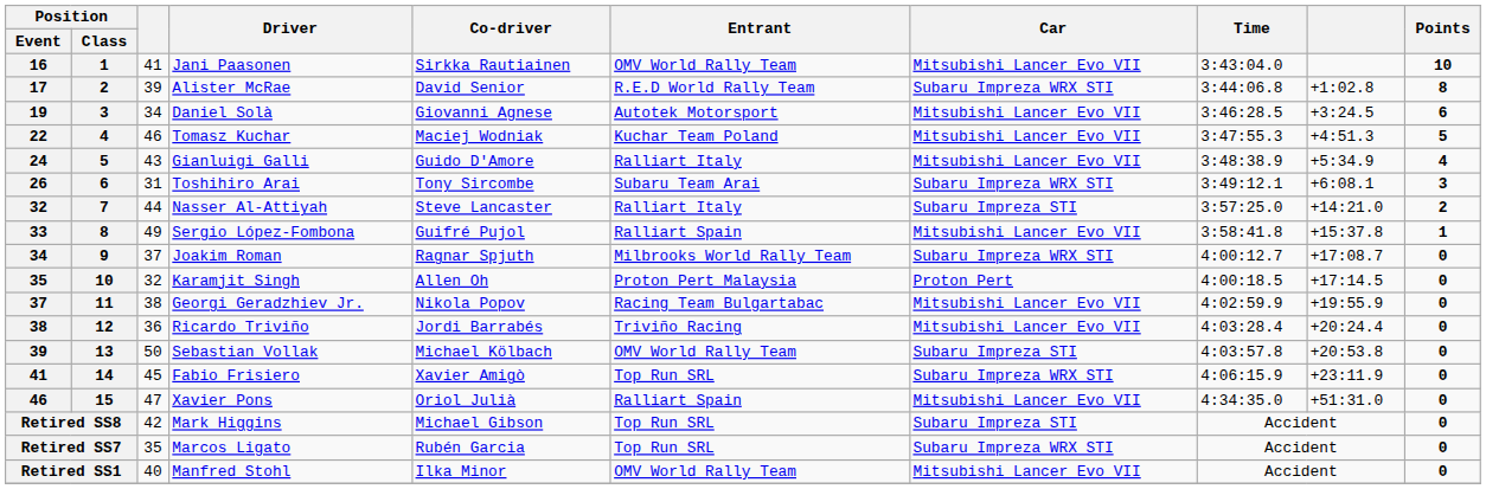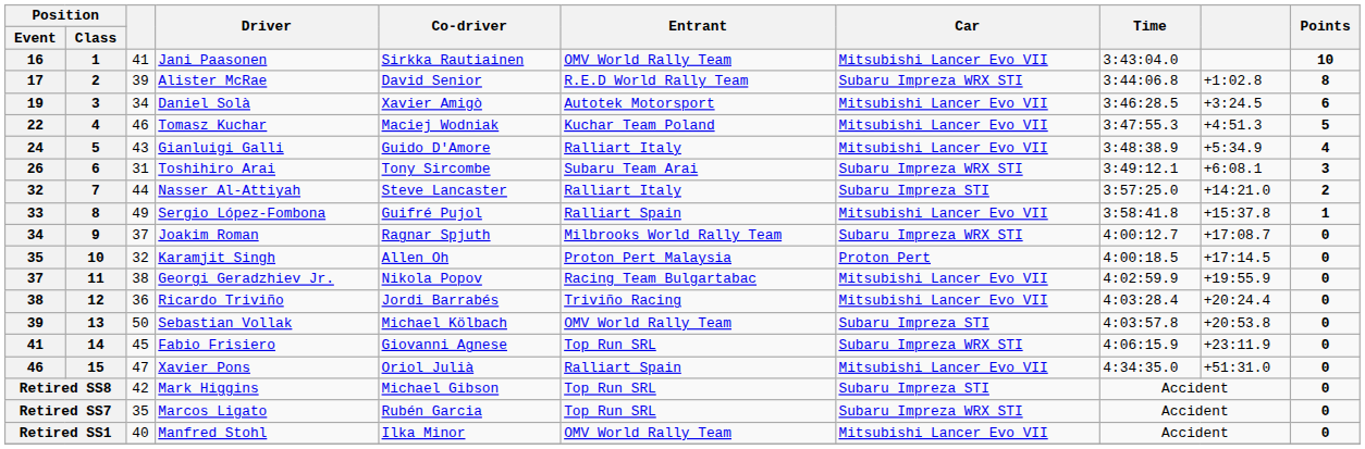 <table class="wikitable" width=85% style="font-size: 85%;">
 <tr>
 <th colspan="2">Position</th>
 <th rowspan="2"></th>
 <th rowspan="2">Driver</th>
 <th rowspan="2">Co-driver</th>
 <th rowspan="2">Entrant</th>
 <th rowspan="2">Car</th>
 <th rowspan="2">Time</th>
 <th rowspan="2"></th>
 <th rowspan="2">Points</th>
 </tr>
 <tr>
 <th>Event</th>
 <th>Class</th>
 </tr>
 <tr>
 <th>16</th>
 <th>1</th>
 <td align="center">41</td>
 <td> <a href='#'>Jani Paasonen</a></td>
 <td> <a href='#'>Sirkka Rautiainen</a></td>
 <td> <a href='#'>OMV World Rally Team</a></td>
 <td><a href='#'>Mitsubishi Lancer Evo VII</a></td>
 <td>3:43:04.0</td>
 <td></td>
 <td align="center"><strong>10</strong></td>
 </tr>
 <tr>
 <th>17</th>
 <th>2</th>
 <td align="center">39</td>
 <td> <a href='#'>Alister McRae</a></td>
 <td> <a href='#'>David Senior</a></td>
 <td> <a href='#'>R.E.D World Rally Team</a></td>
 <td><a href='#'>Subaru Impreza WRX STI</a></td>
 <td>3:44:06.8</td>
 <td>+1:02.8</td>
 <td align="center"><strong>8</strong></td>
 </tr>
 <tr>
 <th>19</th>
 <th>3</th>
 <td align="center">34</td>
 <td> <a href='#'>Daniel Solà</a></td>
-<td> <a href='#'>Giovanni Agnese</a></td>
+<td> <a href='#'>Xavier Amigò</a></td>
 <td> <a href='#'>Autotek Motorsport</a></td>
 <td><a href='#'>Mitsubishi Lancer Evo VII</a></td>
 <td>3:46:28.5</td>
 <td>+3:24.5</td>
 <td align="center"><strong>6</strong></td>
 </tr>
 <tr>
 <th>22</th>
 <th>4</th>
 <td align="center">46</td>
 <td> <a href='#'>Tomasz Kuchar</a></td>
 <td> <a href='#'>Maciej Wodniak</a></td>
 <td> <a href='#'>Kuchar Team Poland</a></td>
 <td><a href='#'>Mitsubishi Lancer Evo VII</a></td>
 <td>3:47:55.3</td>
 <td>+4:51.3</td>
 <td align="center"><strong>5</strong></td>
 </tr>
 <tr>
 <th>24</th>
 <th>5</th>
 <td align="center">43</td>
 <td> <a href='#'>Gianluigi Galli</a></td>
 <td> <a href='#'>Guido D'Amore</a></td>
 <td> <a href='#'>Ralliart Italy</a></td>
 <td><a href='#'>Mitsubishi Lancer Evo VII</a></td>
 <td>3:48:38.9</td>
 <td>+5:34.9</td>
 <td align="center"><strong>4</strong></td>
 </tr>
 <tr>
 <th>26</th>
 <th>6</th>
 <td align="center">31</td>
 <td> <a href='#'>Toshihiro Arai</a></td>
 <td> <a href='#'>Tony Sircombe</a></td>
 <td> <a href='#'>Subaru Team Arai</a></td>
 <td><a href='#'>Subaru Impreza WRX STI</a></td>
 <td>3:49:12.1</td>
 <td>+6:08.1</td>
 <td align="center"><strong>3</strong></td>
 </tr>
 <tr>
 <th>32</th>
 <th>7</th>
 <td align="center">44</td>
 <td> <a href='#'>Nasser Al-Attiyah</a></td>
 <td> <a href='#'>Steve Lancaster</a></td>
 <td> <a href='#'>Ralliart Italy</a></td>
 <td><a href='#'>Subaru Impreza STI</a></td>
 <td>3:57:25.0</td>
 <td>+14:21.0</td>
 <td align="center"><strong>2</strong></td>
 </tr>
 <tr>
 <th>33</th>
 <th>8</th>
 <td align="center">49</td>
 <td> <a href='#'>Sergio López-Fombona</a></td>
 <td> <a href='#'>Guifré Pujol</a></td>
 <td> <a href='#'>Ralliart Spain</a></td>
 <td><a href='#'>Mitsubishi Lancer Evo VII</a></td>
 <td>3:58:41.8</td>
 <td>+15:37.8</td>
 <td align="center"><strong>1</strong></td>
 </tr>
 <tr>
 <th>34</th>
 <th>9</th>
 <td align="center">37</td>
 <td> <a href='#'>Joakim Roman</a></td>
 <td> <a href='#'>Ragnar Spjuth</a></td>
 <td> <a href='#'>Milbrooks World Rally Team</a></td>
 <td><a href='#'>Subaru Impreza WRX STI</a></td>
 <td>4:00:12.7</td>
 <td>+17:08.7</td>
 <td align="center"><strong>0</strong></td>
 </tr>
 <tr>
 <th>35</th>
 <th>10</th>
 <td align="center">32</td>
 <td> <a href='#'>Karamjit Singh</a></td>
 <td> <a href='#'>Allen Oh</a></td>
 <td> <a href='#'>Proton Pert Malaysia</a></td>
 <td><a href='#'>Proton Pert</a></td>
 <td>4:00:18.5</td>
 <td>+17:14.5</td>
 <td align="center"><strong>0</strong></td>
 </tr>
 <tr>
 <th>37</th>
 <th>11</th>
 <td align="center">38</td>
 <td> <a href='#'>Georgi Geradzhiev Jr.</a></td>
 <td> <a href='#'>Nikola Popov</a></td>
 <td> <a href='#'>Racing Team Bulgartabac</a></td>
 <td><a href='#'>Mitsubishi Lancer Evo VII</a></td>
 <td>4:02:59.9</td>
 <td>+19:55.9</td>
 <td align="center"><strong>0</strong></td>
 </tr>
 <tr>
 <th>38</th>
 <th>12</th>
 <td align="center">36</td>
 <td> <a href='#'>Ricardo Triviño</a></td>
 <td> <a href='#'>Jordi Barrabés</a></td>
 <td> <a href='#'>Triviño Racing</a></td>
 <td><a href='#'>Mitsubishi Lancer Evo VII</a></td>
 <td>4:03:28.4</td>
 <td>+20:24.4</td>
 <td align="center"><strong>0</strong></td>
 </tr>
 <tr>
 <th>39</th>
 <th>13</th>
 <td align="center">50</td>
 <td> <a href='#'>Sebastian Vollak</a></td>
 <td> <a href='#'>Michael Kölbach</a></td>
 <td> <a href='#'>OMV World Rally Team</a></td>
 <td><a href='#'>Subaru Impreza STI</a></td>
 <td>4:03:57.8</td>
 <td>+20:53.8</td>
 <td align="center"><strong>0</strong></td>
 </tr>
 <tr>
 <th>41</th>
 <th>14</th>
 <td align="center">45</td>
 <td> <a href='#'>Fabio Frisiero</a></td>
-<td> <a href='#'>Xavier Amigò</a></td>
+<td> <a href='#'>Giovanni Agnese</a></td>
 <td> <a href='#'>Top Run SRL</a></td>
 <td><a href='#'>Subaru Impreza WRX STI</a></td>
 <td>4:06:15.9</td>
 <td>+23:11.9</td>
 <td align="center"><strong>0</strong></td>
 </tr>
 <tr>
 <th>46</th>
 <th>15</th>
 <td align="center">47</td>
 <td> <a href='#'>Xavier Pons</a></td>
 <td> <a href='#'>Oriol Julià</a></td>
 <td> <a href='#'>Ralliart Spain</a></td>
 <td><a href='#'>Mitsubishi Lancer Evo VII</a></td>
 <td>4:34:35.0</td>
 <td>+51:31.0</td>
 <td align="center"><strong>0</strong></td>
 </tr>
 <tr>
 <th colspan="2">Retired SS8</th>
 <td align="center">42</td>
 <td> <a href='#'>Mark Higgins</a></td>
 <td> <a href='#'>Michael Gibson</a></td>
 <td> <a href='#'>Top Run SRL</a></td>
 <td><a href='#'>Subaru Impreza STI</a></td>
 <td align="center" colspan="2">Accident</td>
 <td align="center"><strong>0</strong></td>
 </tr>
 <tr>
 <th colspan="2">Retired SS7</th>
 <td align="center">35</td>
 <td> <a href='#'>Marcos Ligato</a></td>
 <td> <a href='#'>Rubén Garcia</a></td>
 <td> <a href='#'>Top Run SRL</a></td>
 <td><a href='#'>Subaru Impreza WRX STI</a></td>
 <td align="center" colspan="2">Accident</td>
 <td align="center"><strong>0</strong></td>
 </tr>
 <tr>
 <th colspan="2">Retired SS1</th>
 <td align="center">40</td>
 <td> <a href='#'>Manfred Stohl</a></td>
 <td> <a href='#'>Ilka Minor</a></td>
 <td> <a href='#'>OMV World Rally Team</a></td>
 <td><a href='#'>Mitsubishi Lancer Evo VII</a></td>
 <td align="center" colspan="2">Accident</td>
 <td align="center"><strong>0</strong></td>
 </tr>
 <tr>
 </tr>
 </table>
